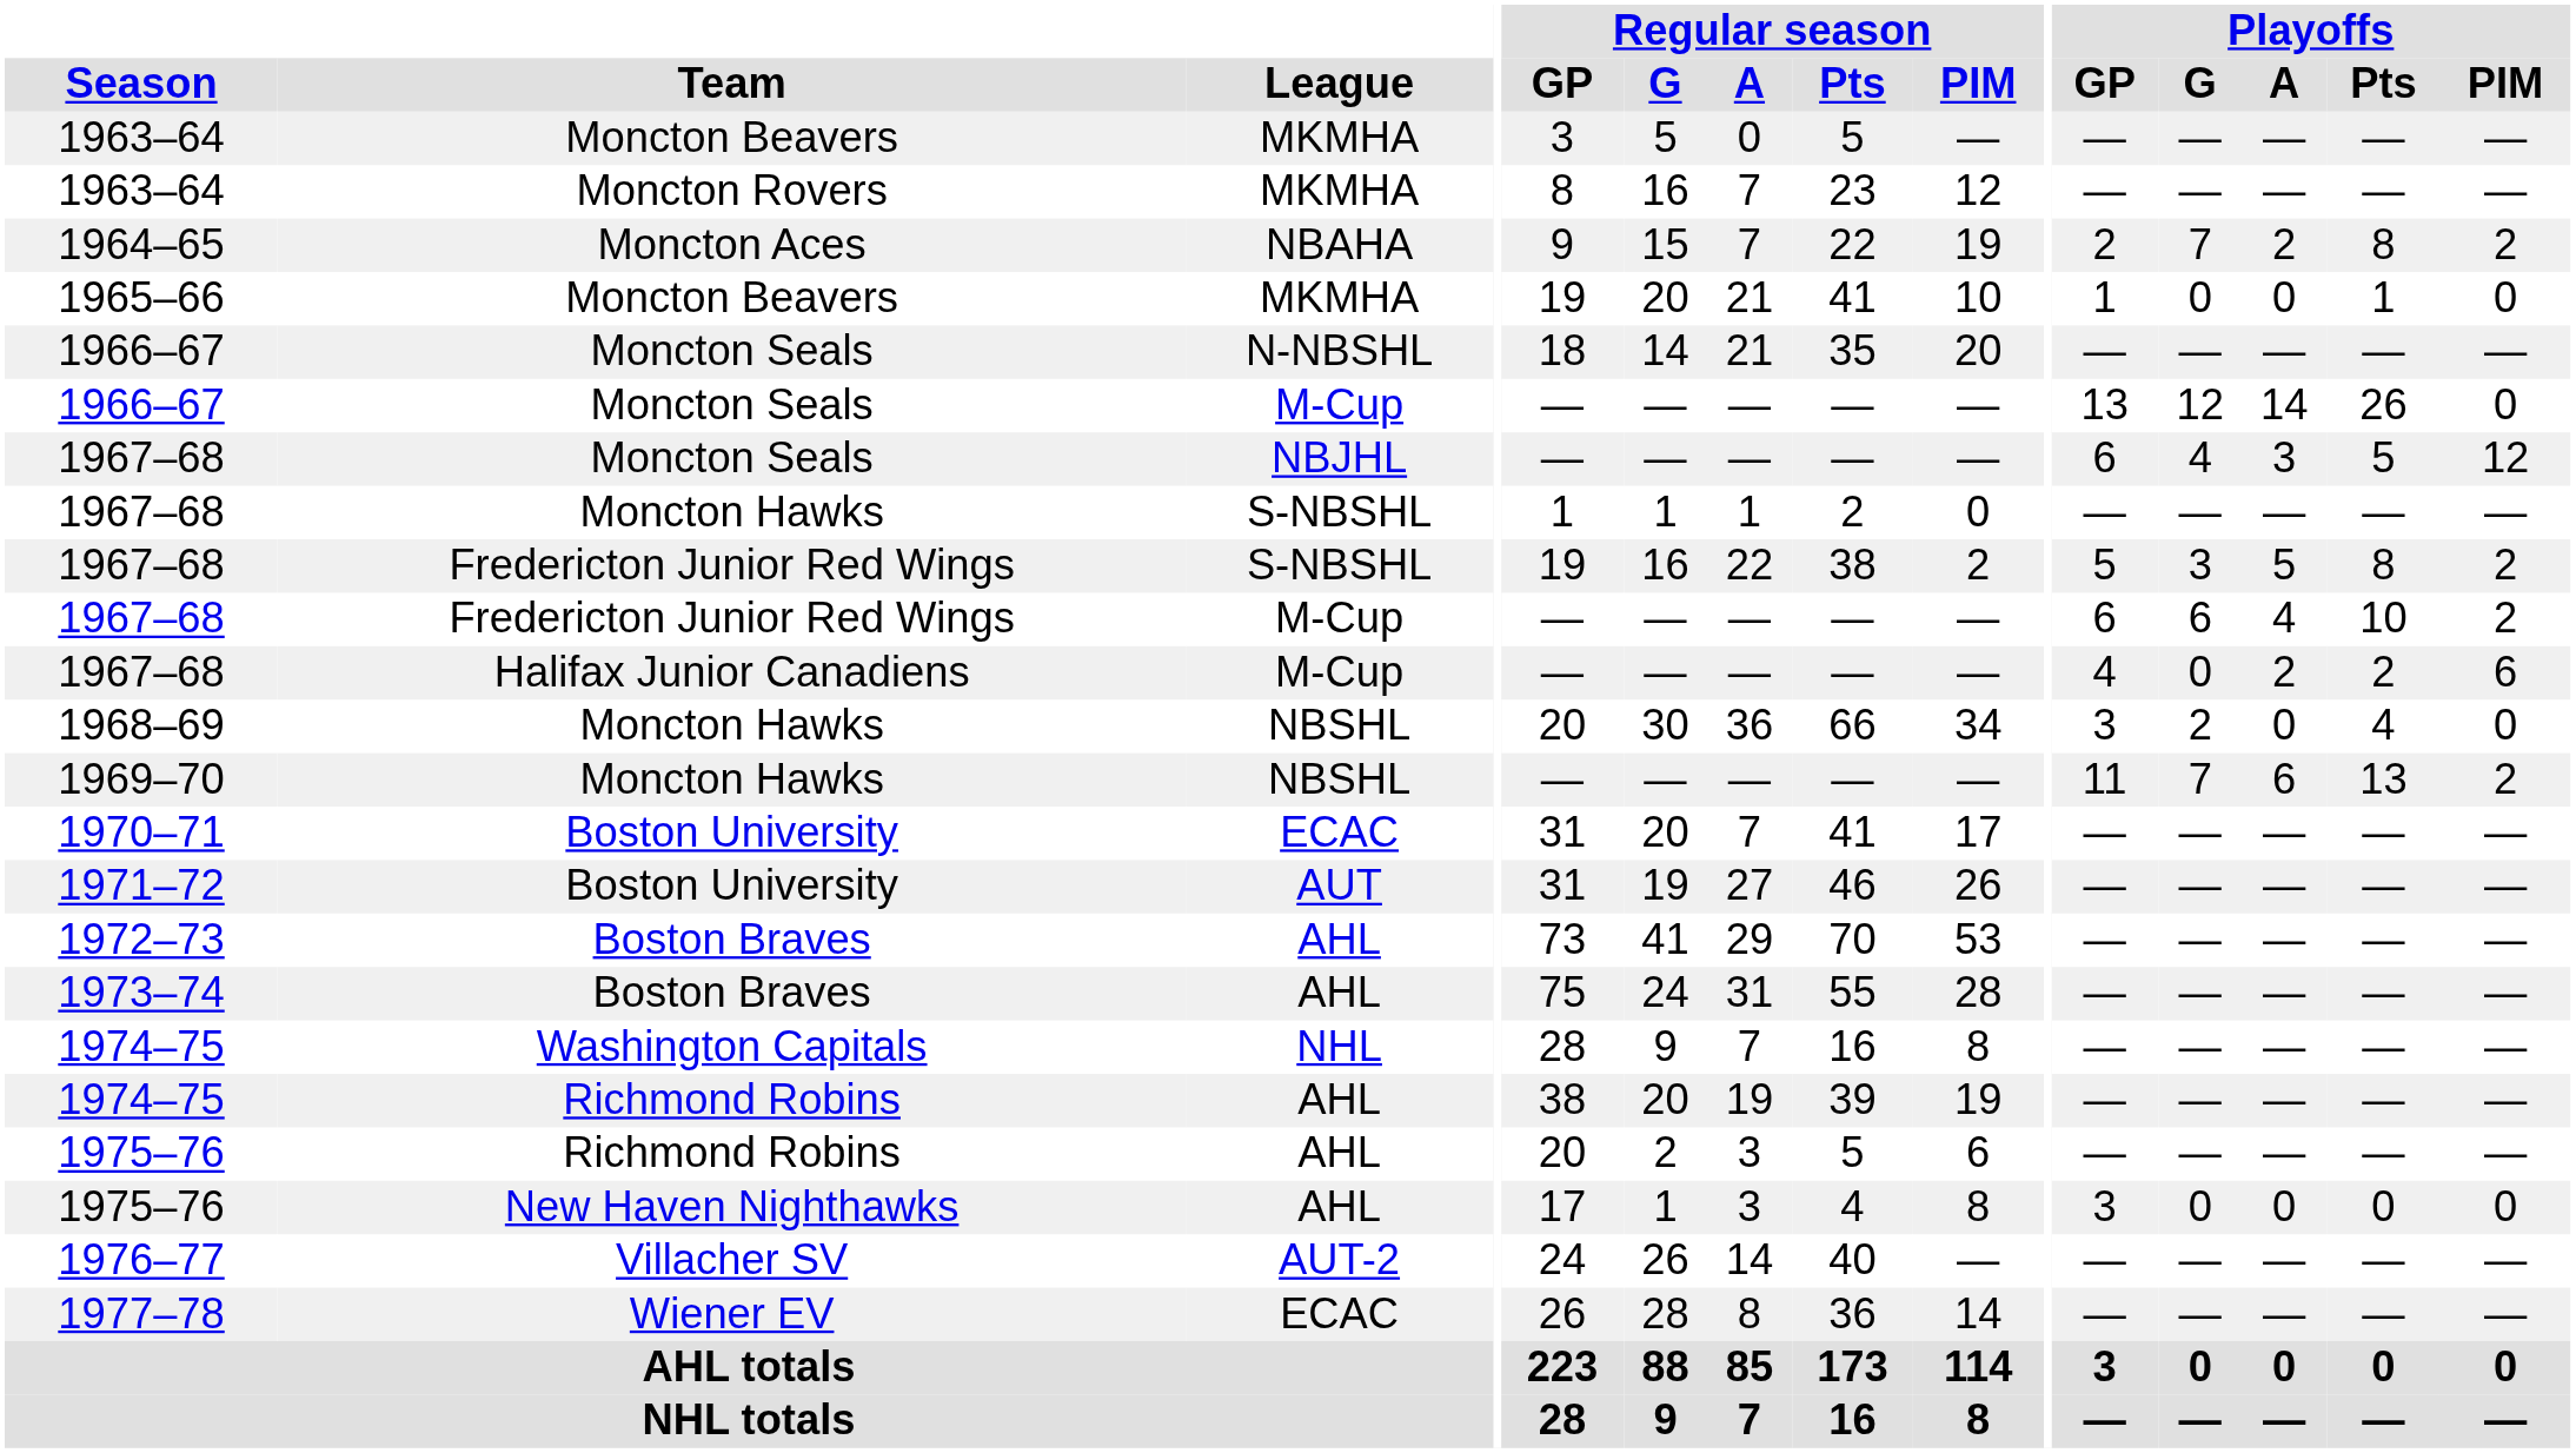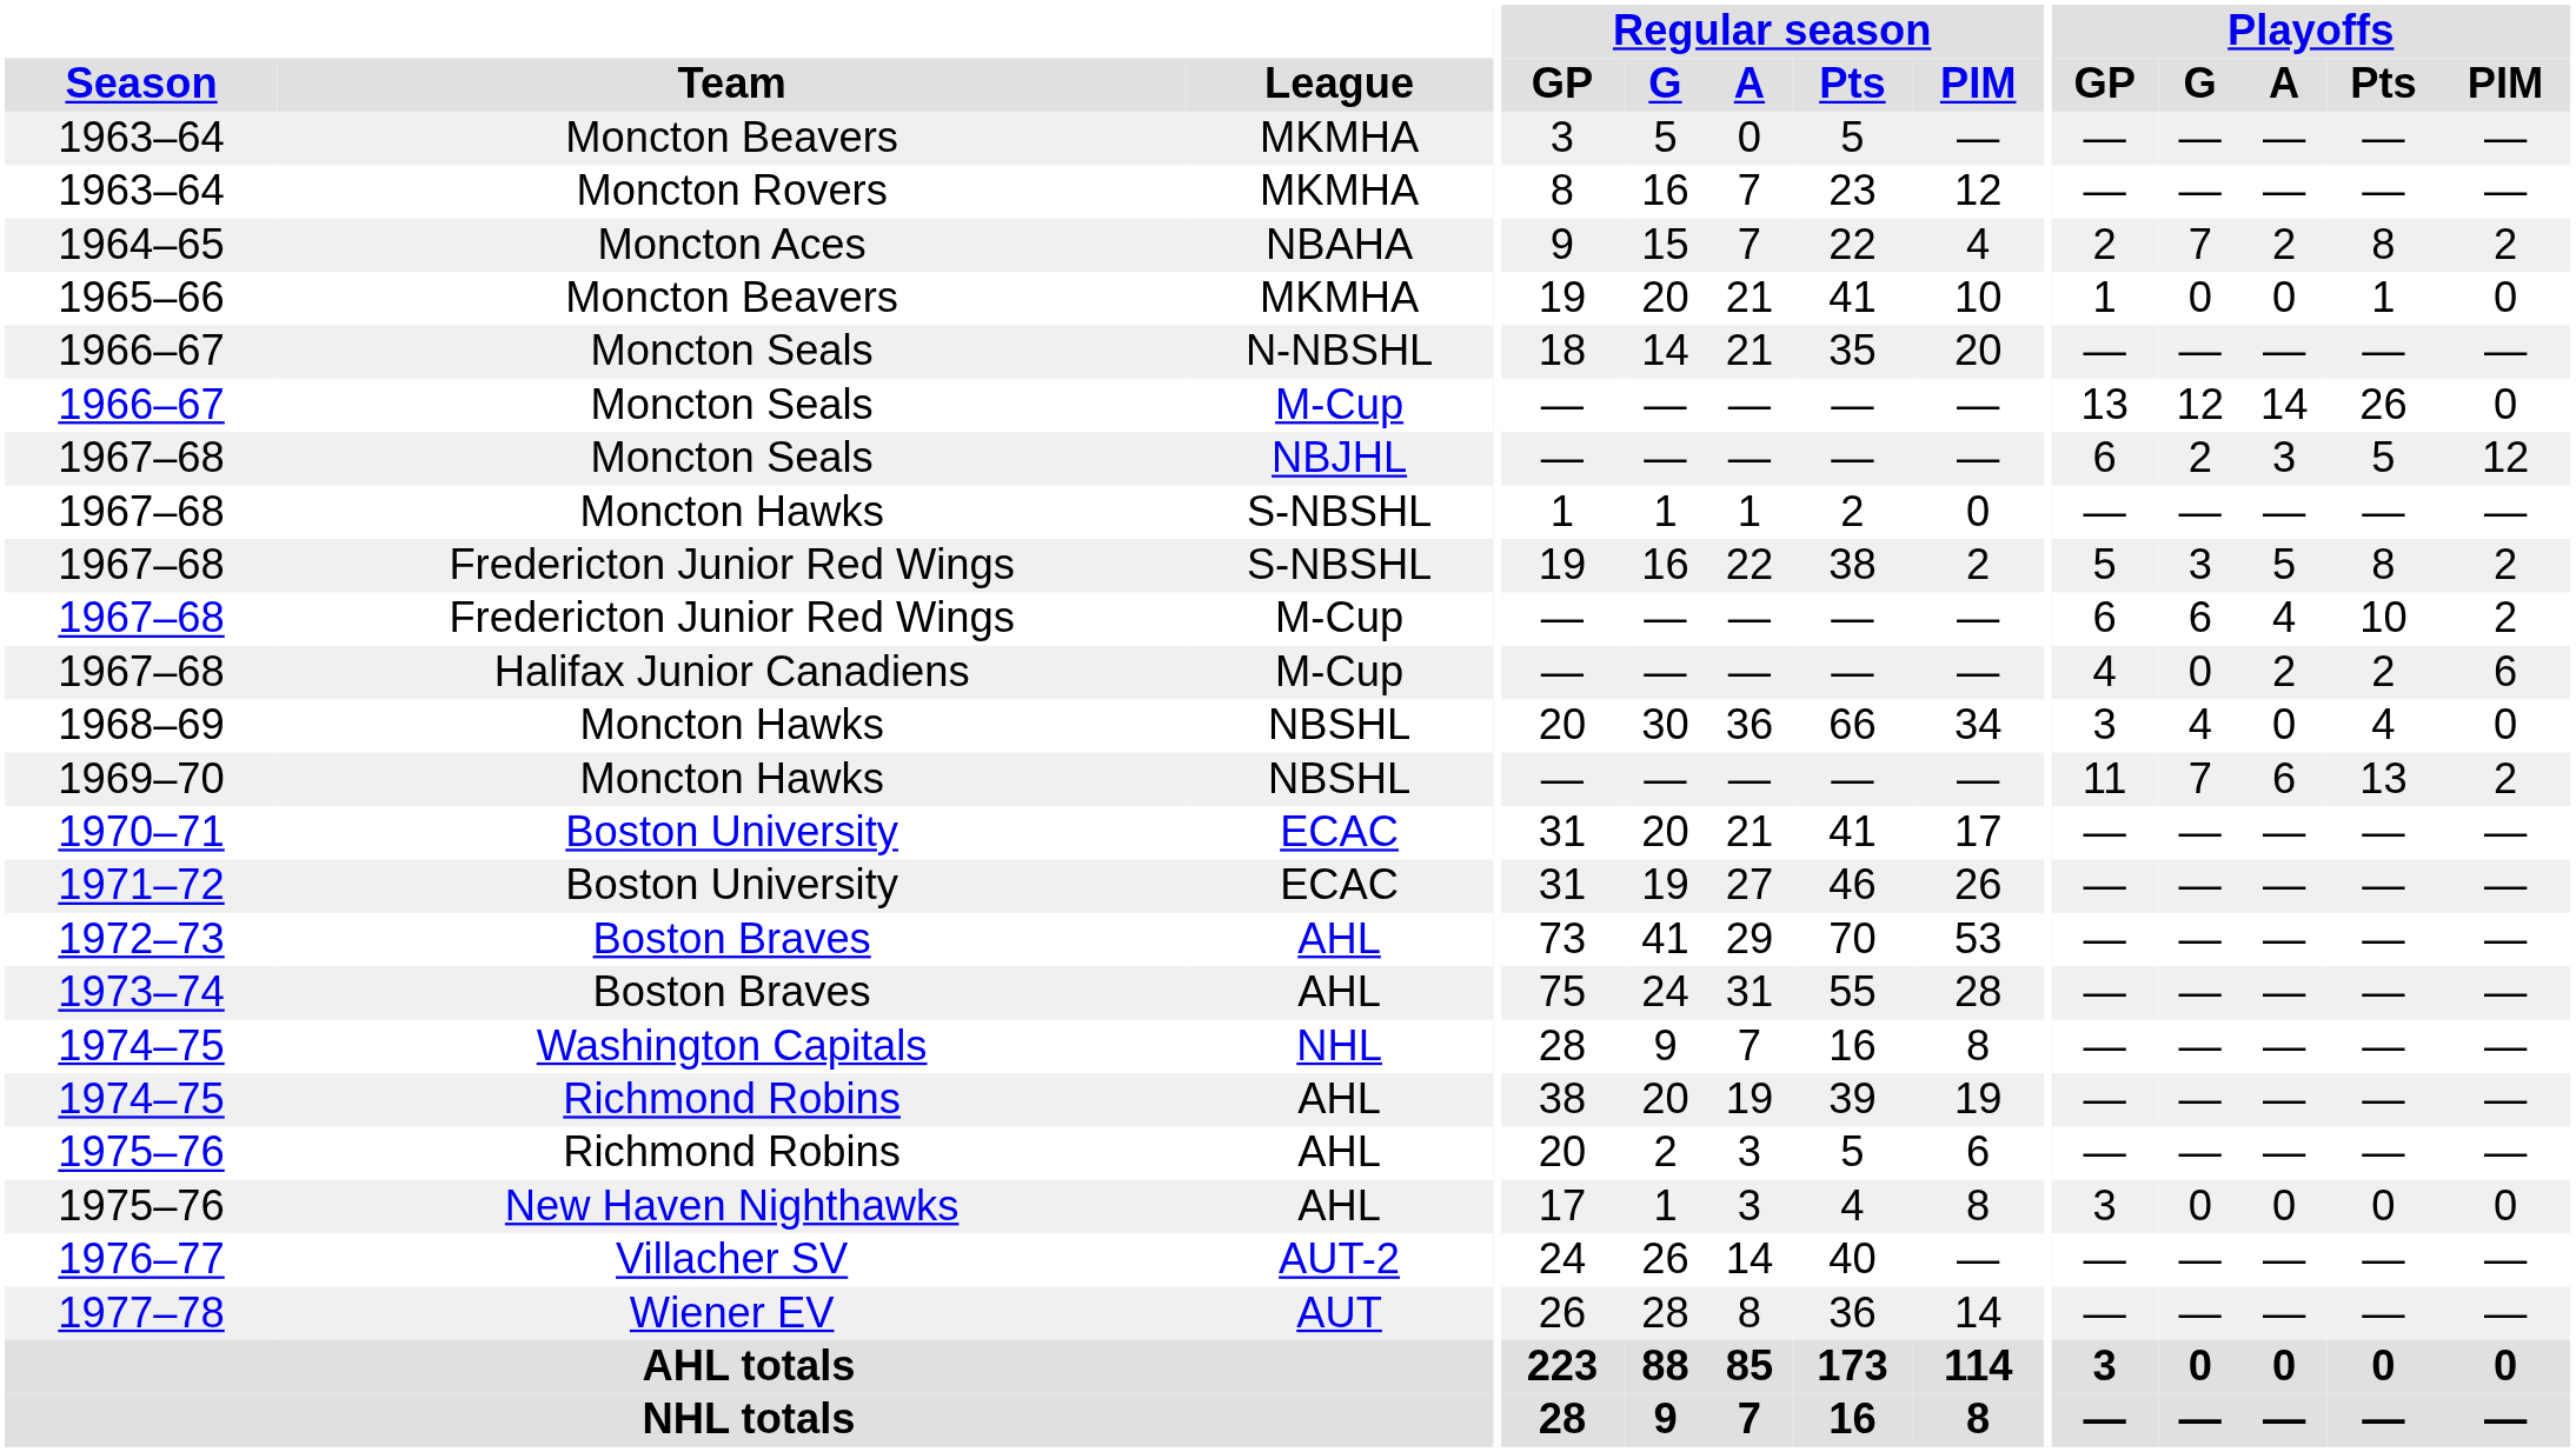 <table border="0" cellpadding="1" cellspacing="0" style="text-align:center; width:60em">
 <tr bgcolor="#e0e0e0">
 <th colspan="3" bgcolor="#ffffff"></th>
 <th rowspan="100" bgcolor="#ffffff"></th>
 <th colspan="5"><a href='#'>Regular season</a></th>
 <th rowspan="100" bgcolor="#ffffff"></th>
 <th colspan="5"><a href='#'>Playoffs</a></th>
 </tr>
 <tr bgcolor="#e0e0e0">
 <th><a href='#'>Season</a></th>
 <th>Team</th>
 <th>League</th>
 <th>GP</th>
 <th><a href='#'>G</a></th>
 <th><a href='#'>A</a></th>
 <th><a href='#'>Pts</a></th>
 <th><a href='#'>PIM</a></th>
 <th>GP</th>
 <th>G</th>
 <th>A</th>
 <th>Pts</th>
 <th>PIM</th>
 </tr>
 <tr bgcolor="#f0f0f0">
 <td>1963–64</td>
 <td>Moncton Beavers</td>
 <td>MKMHA</td>
 <td>3</td>
 <td>5</td>
 <td>0</td>
 <td>5</td>
 <td>—</td>
 <td>—</td>
 <td>—</td>
 <td>—</td>
 <td>—</td>
 <td>—</td>
 </tr>
 <tr>
 <td>1963–64</td>
 <td>Moncton Rovers</td>
 <td>MKMHA</td>
 <td>8</td>
 <td>16</td>
 <td>7</td>
 <td>23</td>
 <td>12</td>
 <td>—</td>
 <td>—</td>
 <td>—</td>
 <td>—</td>
 <td>—</td>
 </tr>
 <tr bgcolor="#f0f0f0">
 <td>1964–65</td>
 <td>Moncton Aces</td>
 <td>NBAHA</td>
 <td>9</td>
 <td>15</td>
 <td>7</td>
 <td>22</td>
-<td>19</td>
+<td>4</td>
 <td>2</td>
 <td>7</td>
 <td>2</td>
 <td>8</td>
 <td>2</td>
 </tr>
 <tr>
 <td>1965–66</td>
 <td>Moncton Beavers</td>
 <td>MKMHA</td>
 <td>19</td>
 <td>20</td>
 <td>21</td>
 <td>41</td>
 <td>10</td>
 <td>1</td>
 <td>0</td>
 <td>0</td>
 <td>1</td>
 <td>0</td>
 </tr>
 <tr bgcolor="#f0f0f0">
 <td>1966–67</td>
 <td>Moncton Seals</td>
 <td>N-NBSHL</td>
 <td>18</td>
 <td>14</td>
 <td>21</td>
 <td>35</td>
 <td>20</td>
 <td>—</td>
 <td>—</td>
 <td>—</td>
 <td>—</td>
 <td>—</td>
 </tr>
 <tr>
 <td><a href='#'>1966–67</a></td>
 <td>Moncton Seals</td>
 <td><a href='#'>M-Cup</a></td>
 <td>—</td>
 <td>—</td>
 <td>—</td>
 <td>—</td>
 <td>—</td>
 <td>13</td>
 <td>12</td>
 <td>14</td>
 <td>26</td>
 <td>0</td>
 </tr>
 <tr bgcolor="#f0f0f0">
 <td>1967–68</td>
 <td>Moncton Seals</td>
 <td><a href='#'>NBJHL</a></td>
 <td>—</td>
 <td>—</td>
 <td>—</td>
 <td>—</td>
 <td>—</td>
 <td>6</td>
-<td>4</td>
+<td>2</td>
 <td>3</td>
 <td>5</td>
 <td>12</td>
 </tr>
 <tr>
 <td>1967–68</td>
 <td>Moncton Hawks</td>
 <td>S-NBSHL</td>
 <td>1</td>
 <td>1</td>
 <td>1</td>
 <td>2</td>
 <td>0</td>
 <td>—</td>
 <td>—</td>
 <td>—</td>
 <td>—</td>
 <td>—</td>
 </tr>
 <tr bgcolor="#f0f0f0">
 <td>1967–68</td>
 <td>Fredericton Junior Red Wings</td>
 <td>S-NBSHL</td>
 <td>19</td>
 <td>16</td>
 <td>22</td>
 <td>38</td>
 <td>2</td>
 <td>5</td>
 <td>3</td>
 <td>5</td>
 <td>8</td>
 <td>2</td>
 </tr>
 <tr>
 <td><a href='#'>1967–68</a></td>
 <td>Fredericton Junior Red Wings</td>
 <td>M-Cup</td>
 <td>—</td>
 <td>—</td>
 <td>—</td>
 <td>—</td>
 <td>—</td>
 <td>6</td>
 <td>6</td>
 <td>4</td>
 <td>10</td>
 <td>2</td>
 </tr>
 <tr bgcolor="#f0f0f0">
 <td>1967–68</td>
 <td>Halifax Junior Canadiens</td>
 <td>M-Cup</td>
 <td>—</td>
 <td>—</td>
 <td>—</td>
 <td>—</td>
 <td>—</td>
 <td>4</td>
 <td>0</td>
 <td>2</td>
 <td>2</td>
 <td>6</td>
 </tr>
 <tr>
 <td>1968–69</td>
 <td>Moncton Hawks</td>
 <td>NBSHL</td>
 <td>20</td>
 <td>30</td>
 <td>36</td>
 <td>66</td>
 <td>34</td>
 <td>3</td>
-<td>2</td>
+<td>4</td>
 <td>0</td>
 <td>4</td>
 <td>0</td>
 </tr>
 <tr bgcolor="#f0f0f0">
 <td>1969–70</td>
 <td>Moncton Hawks</td>
 <td>NBSHL</td>
 <td>—</td>
 <td>—</td>
 <td>—</td>
 <td>—</td>
 <td>—</td>
 <td>11</td>
 <td>7</td>
 <td>6</td>
 <td>13</td>
 <td>2</td>
 </tr>
 <tr>
 <td><a href='#'>1970–71</a></td>
 <td><a href='#'>Boston University</a></td>
 <td><a href='#'>ECAC</a></td>
 <td>31</td>
 <td>20</td>
-<td>7</td>
+<td>21</td>
 <td>41</td>
 <td>17</td>
 <td>—</td>
 <td>—</td>
 <td>—</td>
 <td>—</td>
 <td>—</td>
 </tr>
 <tr bgcolor="#f0f0f0">
 <td><a href='#'>1971–72</a></td>
 <td>Boston University</td>
-<td><a href='#'>AUT</a></td>
+<td>ECAC</td>
 <td>31</td>
 <td>19</td>
 <td>27</td>
 <td>46</td>
 <td>26</td>
 <td>—</td>
 <td>—</td>
 <td>—</td>
 <td>—</td>
 <td>—</td>
 </tr>
 <tr>
 <td><a href='#'>1972–73</a></td>
 <td><a href='#'>Boston Braves</a></td>
 <td><a href='#'>AHL</a></td>
 <td>73</td>
 <td>41</td>
 <td>29</td>
 <td>70</td>
 <td>53</td>
 <td>—</td>
 <td>—</td>
 <td>—</td>
 <td>—</td>
 <td>—</td>
 </tr>
 <tr bgcolor="#f0f0f0">
 <td><a href='#'>1973–74</a></td>
 <td>Boston Braves</td>
 <td>AHL</td>
 <td>75</td>
 <td>24</td>
 <td>31</td>
 <td>55</td>
 <td>28</td>
 <td>—</td>
 <td>—</td>
 <td>—</td>
 <td>—</td>
 <td>—</td>
 </tr>
 <tr>
 <td><a href='#'>1974–75</a></td>
 <td><a href='#'>Washington Capitals</a></td>
 <td><a href='#'>NHL</a></td>
 <td>28</td>
 <td>9</td>
 <td>7</td>
 <td>16</td>
 <td>8</td>
 <td>—</td>
 <td>—</td>
 <td>—</td>
 <td>—</td>
 <td>—</td>
 </tr>
 <tr bgcolor="#f0f0f0">
 <td><a href='#'>1974–75</a></td>
 <td><a href='#'>Richmond Robins</a></td>
 <td>AHL</td>
 <td>38</td>
 <td>20</td>
 <td>19</td>
 <td>39</td>
 <td>19</td>
 <td>—</td>
 <td>—</td>
 <td>—</td>
 <td>—</td>
 <td>—</td>
 </tr>
 <tr>
 <td><a href='#'>1975–76</a></td>
 <td>Richmond Robins</td>
 <td>AHL</td>
 <td>20</td>
 <td>2</td>
 <td>3</td>
 <td>5</td>
 <td>6</td>
 <td>—</td>
 <td>—</td>
 <td>—</td>
 <td>—</td>
 <td>—</td>
 </tr>
 <tr bgcolor="#f0f0f0">
 <td>1975–76</td>
 <td><a href='#'>New Haven Nighthawks</a></td>
 <td>AHL</td>
 <td>17</td>
 <td>1</td>
 <td>3</td>
 <td>4</td>
 <td>8</td>
 <td>3</td>
 <td>0</td>
 <td>0</td>
 <td>0</td>
 <td>0</td>
 </tr>
 <tr>
 <td><a href='#'>1976–77</a></td>
 <td><a href='#'>Villacher SV</a></td>
 <td><a href='#'>AUT-2</a></td>
 <td>24</td>
 <td>26</td>
 <td>14</td>
 <td>40</td>
 <td>—</td>
 <td>—</td>
 <td>—</td>
 <td>—</td>
 <td>—</td>
 <td>—</td>
 </tr>
 <tr bgcolor="#f0f0f0">
 <td><a href='#'>1977–78</a></td>
 <td><a href='#'>Wiener EV</a></td>
-<td>ECAC</td>
+<td><a href='#'>AUT</a></td>
 <td>26</td>
 <td>28</td>
 <td>8</td>
 <td>36</td>
 <td>14</td>
 <td>—</td>
 <td>—</td>
 <td>—</td>
 <td>—</td>
 <td>—</td>
 </tr>
 <tr bgcolor="#e0e0e0">
 <th colspan="3">AHL totals</th>
 <th>223</th>
 <th>88</th>
 <th>85</th>
 <th>173</th>
 <th>114</th>
 <th>3</th>
 <th>0</th>
 <th>0</th>
 <th>0</th>
 <th>0</th>
 </tr>
 <tr bgcolor="#e0e0e0">
 <th colspan="3">NHL totals</th>
 <th>28</th>
 <th>9</th>
 <th>7</th>
 <th>16</th>
 <th>8</th>
 <th>—</th>
 <th>—</th>
 <th>—</th>
 <th>—</th>
 <th>—</th>
 </tr>
 </table>
